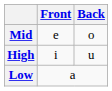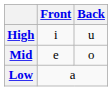 <table class="wikitable">
 <tr>
 <th></th>
 <th><a href='#'>Front</a></th>
 <th><a href='#'>Back</a></th>
 </tr>
 <tr align=center>
+<th><a href='#'>High</a></th>
+<td>i</td>
+<td>u</td>
+</tr>
+<tr align=center>
 <th><a href='#'>Mid</a></th>
 <td>e</td>
 <td>o</td>
-</tr>
-<tr align=center>
-<th><a href='#'>High</a></th>
-<td>i</td>
-<td>u</td>
 </tr>
 <tr align=center>
 <th><a href='#'>Low</a></th>
 <td colspan="2">a</td>
 </tr>
 </table>
